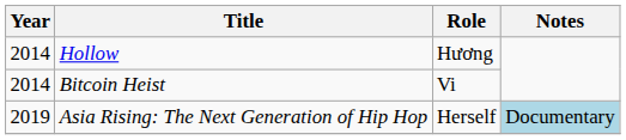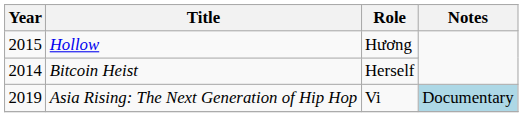 <table class="wikitable sortable plainrowheaders">
 <tr>
 <th>Year</th>
 <th>Title</th>
 <th>Role</th>
 <th>Notes</th>
 </tr>
 <tr>
-<td>2014</td>
+<td>2015</td>
 <td><em><a href='#'>Hollow</a></em></td>
 <td>Hương</td>
 <td rowspan="2"></td>
 </tr>
 <tr>
 <td>2014</td>
 <td><em>Bitcoin Heist</em></td>
-<td>Vi</td>
+<td>Herself</td>
 </tr>
 <tr>
 <td>2019</td>
 <td><em>Asia Rising: The Next Generation of Hip Hop</em></td>
-<td>Herself</td>
+<td>Vi</td>
 <td style="background: lightblue;">Documentary</td>
 </tr>
 <tr>
 </tr>
 </table>
